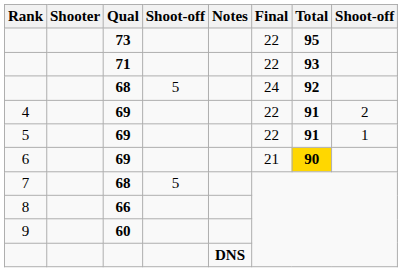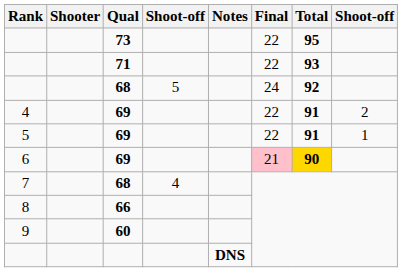 <table class="wikitable sortable" style="text-align: center">
 <tr>
 <th>Rank</th>
 <th>Shooter</th>
 <th>Qual</th>
 <th>Shoot-off</th>
 <th>Notes</th>
 <th>Final</th>
 <th>Total</th>
 <th>Shoot-off</th>
 </tr>
 <tr>
 <td></td>
 <td align=left></td>
 <td><strong>73</strong></td>
 <td></td>
 <td></td>
 <td>22</td>
 <td><strong>95</strong></td>
 <td></td>
 </tr>
 <tr>
 <td></td>
 <td align=left></td>
 <td><strong>71</strong></td>
 <td></td>
 <td></td>
 <td>22</td>
 <td><strong>93</strong></td>
 <td></td>
 </tr>
 <tr>
 <td></td>
 <td align=left></td>
 <td><strong>68</strong></td>
 <td>5</td>
 <td></td>
 <td>24</td>
 <td><strong>92</strong></td>
 <td></td>
 </tr>
 <tr>
 <td>4</td>
 <td align=left></td>
 <td><strong>69</strong></td>
 <td></td>
 <td></td>
 <td>22</td>
 <td><strong>91</strong></td>
 <td>2</td>
 </tr>
 <tr>
 <td>5</td>
 <td align=left></td>
 <td><strong>69</strong></td>
 <td></td>
 <td></td>
 <td>22</td>
 <td><strong>91</strong></td>
 <td>1</td>
 </tr>
 <tr>
 <td>6</td>
 <td align=left></td>
 <td><strong>69</strong></td>
 <td></td>
 <td></td>
-<td>21</td>
+<td style="background: pink;">21</td>
 <td style="background: gold;"><strong>90</strong></td>
 <td></td>
 </tr>
 <tr>
 <td>7</td>
 <td align=left></td>
 <td><strong>68</strong></td>
-<td>5</td>
+<td>4</td>
 <td></td>
 </tr>
 <tr>
 <td>8</td>
 <td align=left></td>
 <td><strong>66</strong></td>
 <td></td>
 <td></td>
 </tr>
 <tr>
 <td>9</td>
 <td align=left></td>
 <td><strong>60</strong></td>
 <td></td>
 <td></td>
 </tr>
 <tr>
 <td></td>
 <td align=left></td>
 <td></td>
 <td></td>
 <td><strong>DNS</strong></td>
 </tr>
 </table>
